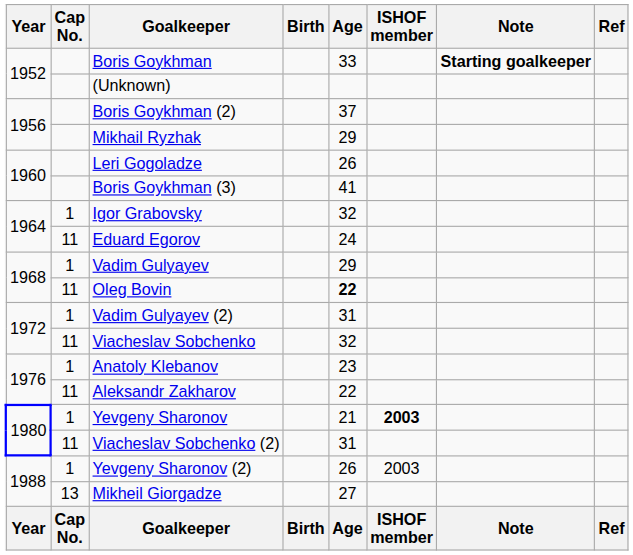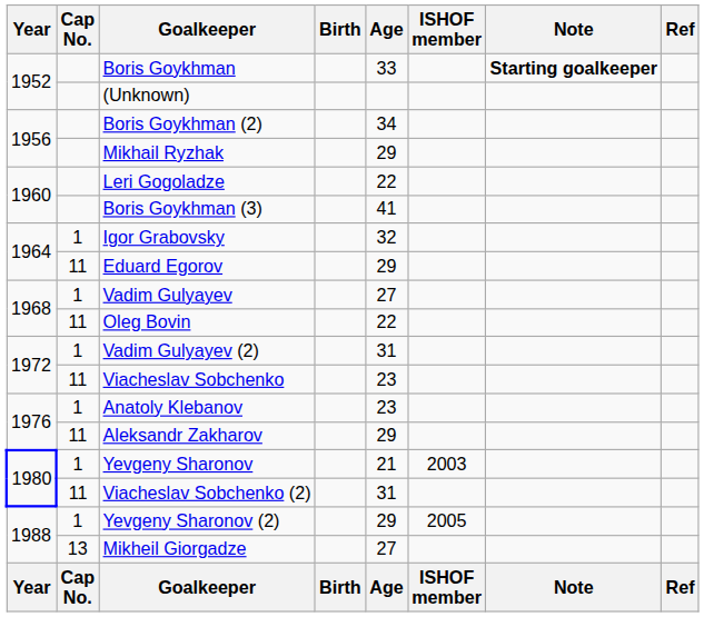 <table class="wikitable sortable" style="text-align: center; font-size: 90%; margin-left: 1em;">
 <tr>
 <th>Year</th>
 <th class="unsortable">Cap<br>No.</th>
 <th>Goalkeeper</th>
 <th>Birth</th>
 <th>Age</th>
 <th>ISHOF<br>member</th>
 <th>Note</th>
 <th class="unsortable">Ref</th>
 </tr>
 <tr>
 <td rowspan="2" style="text-align: left;">1952</td>
 <td></td>
 <td style="text-align: left;" data-sort-value="Goykhman, Boris"><a href='#'>Boris Goykhman</a></td>
 <td></td>
 <td>33</td>
 <td></td>
 <td style="text-align: left;"><strong>Starting goalkeeper</strong></td>
 <td></td>
 </tr>
 <tr>
 <td></td>
 <td style="text-align: left;" data-sort-value="ZZZZZ">(Unknown)</td>
 <td></td>
 <td></td>
 <td></td>
 <td style="text-align: left;"></td>
 <td></td>
 </tr>
 <tr>
 <td rowspan="2" style="text-align: left;">1956 </td>
 <td></td>
 <td style="text-align: left;" data-sort-value="Goykhman, Boris"><a href='#'>Boris Goykhman</a> (2)</td>
 <td></td>
-<td>37</td>
+<td>34</td>
 <td></td>
 <td style="text-align: left;"></td>
 <td></td>
 </tr>
 <tr>
 <td></td>
 <td style="text-align: left;" data-sort-value="Ryzhak, Mikhail"><a href='#'>Mikhail Ryzhak</a></td>
 <td></td>
 <td>29</td>
 <td></td>
 <td style="text-align: left;"></td>
 <td></td>
 </tr>
 <tr>
 <td rowspan="2" style="text-align: left;">1960 </td>
 <td></td>
 <td style="text-align: left;" data-sort-value="Gogoladze, Leri"><a href='#'>Leri Gogoladze</a></td>
 <td></td>
-<td>26</td>
+<td>22</td>
 <td></td>
 <td style="text-align: left;"></td>
 <td></td>
 </tr>
 <tr>
 <td></td>
 <td style="text-align: left;" data-sort-value="Goykhman, Boris"><a href='#'>Boris Goykhman</a> (3)</td>
 <td></td>
 <td>41</td>
 <td></td>
 <td style="text-align: left;"></td>
 <td></td>
 </tr>
 <tr>
 <td rowspan="2" style="text-align: left;">1964 </td>
 <td>1</td>
 <td style="text-align: left;" data-sort-value="Grabovsky, Igor"><a href='#'>Igor Grabovsky</a></td>
 <td></td>
 <td>32</td>
 <td></td>
 <td style="text-align: left;"></td>
 <td></td>
 </tr>
 <tr>
 <td>11</td>
 <td style="text-align: left;" data-sort-value="Egorov, Eduard"><a href='#'>Eduard Egorov</a></td>
 <td></td>
-<td>24</td>
+<td>29</td>
 <td></td>
 <td style="text-align: left;"></td>
 <td></td>
 </tr>
 <tr>
 <td rowspan="2" style="text-align: left;">1968 </td>
 <td>1</td>
 <td style="text-align: left;" data-sort-value="Gulyayev, Vadim"><a href='#'>Vadim Gulyayev</a></td>
 <td></td>
-<td>29</td>
+<td>27</td>
 <td></td>
 <td style="text-align: left;"></td>
 <td></td>
 </tr>
 <tr>
 <td>11</td>
 <td style="text-align: left;" data-sort-value="Bovin, Oleg"><a href='#'>Oleg Bovin</a></td>
 <td></td>
-<td><strong>22</strong></td>
+<td>22</td>
 <td></td>
 <td style="text-align: left;"></td>
 <td></td>
 </tr>
 <tr>
 <td rowspan="2" style="text-align: left;">1972 </td>
 <td>1</td>
 <td style="text-align: left;" data-sort-value="Gulyayev, Vadim"><a href='#'>Vadim Gulyayev</a> (2)</td>
 <td></td>
 <td>31</td>
 <td></td>
 <td style="text-align: left;"></td>
 <td></td>
 </tr>
 <tr>
 <td>11</td>
 <td style="text-align: left;" data-sort-value="Sobchenko, Viacheslav"><a href='#'>Viacheslav Sobchenko</a></td>
 <td></td>
-<td>32</td>
+<td>23</td>
 <td></td>
 <td style="text-align: left;"></td>
 <td></td>
 </tr>
 <tr>
 <td rowspan="2" style="text-align: left;">1976</td>
 <td>1</td>
 <td style="text-align: left;" data-sort-value="Klebanov, Anatoly"><a href='#'>Anatoly Klebanov</a></td>
 <td></td>
 <td>23</td>
 <td></td>
 <td style="text-align: left;"></td>
 <td></td>
 </tr>
 <tr>
 <td>11</td>
 <td style="text-align: left;" data-sort-value="Zakharov, Aleksandr"><a href='#'>Aleksandr Zakharov</a></td>
 <td></td>
-<td>22</td>
+<td>29</td>
 <td></td>
 <td style="text-align: left;"></td>
 <td></td>
 </tr>
 <tr>
 <td rowspan="2" style="border: 2px solid blue; text-align: left;">1980 </td>
 <td>1</td>
 <td style="text-align: left;" data-sort-value="Sharonov, Yevgeny"><a href='#'>Yevgeny Sharonov</a></td>
 <td></td>
 <td>21</td>
-<td><strong>2003</strong></td>
+<td>2003</td>
 <td style="text-align: left;"></td>
 <td></td>
 </tr>
 <tr>
 <td>11</td>
 <td style="text-align: left;" data-sort-value="Sobchenko, Viacheslav"><a href='#'>Viacheslav Sobchenko</a> (2)</td>
 <td></td>
 <td>31</td>
 <td></td>
 <td style="text-align: left;"></td>
 <td></td>
 </tr>
 <tr>
 <td rowspan="2" style="text-align: left;">1988 </td>
 <td>1</td>
 <td style="text-align: left;" data-sort-value="Sharonov, Yevgeny"><a href='#'>Yevgeny Sharonov</a> (2)</td>
 <td></td>
-<td>26</td>
-<td>2003</td>
+<td>29</td>
+<td>2005</td>
 <td style="text-align: left;"></td>
 <td></td>
 </tr>
 <tr>
 <td>13</td>
 <td style="text-align: left;" data-sort-value="Giorgadze, Mikheil"><a href='#'>Mikheil Giorgadze</a></td>
 <td></td>
 <td>27</td>
 <td></td>
 <td style="text-align: left;"></td>
 <td></td>
 </tr>
 <tr>
 <th>Year</th>
 <th>Cap<br>No.</th>
 <th>Goalkeeper</th>
 <th>Birth</th>
 <th>Age</th>
 <th>ISHOF<br>member</th>
 <th>Note</th>
 <th>Ref</th>
 </tr>
 </table>
